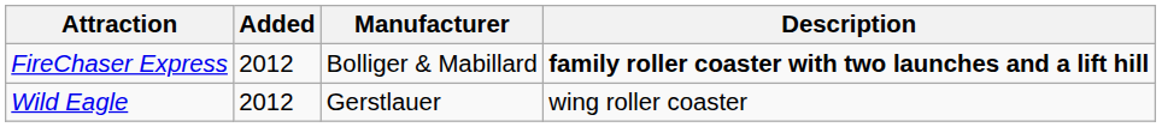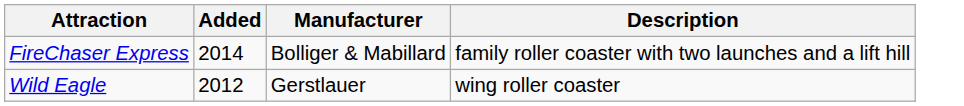 <table class="wikitable sortable">
 <tr>
 <th scope="col">Attraction</th>
 <th scope="col">Added</th>
 <th scope="col">Manufacturer</th>
 <th scope="col" class="unsortable">Description</th>
 </tr>
 <tr>
 <td><em><a href='#'>FireChaser Express</a></em></td>
-<td>2012</td>
+<td>2014</td>
 <td>Bolliger & Mabillard</td>
-<td><strong>family roller coaster with two launches and a lift hill</strong></td>
+<td>family roller coaster with two launches and a lift hill</td>
 </tr>
 <tr>
 <td><em><a href='#'>Wild Eagle</a></em></td>
 <td>2012</td>
 <td>Gerstlauer</td>
 <td>wing roller coaster</td>
 </tr>
 </table>
